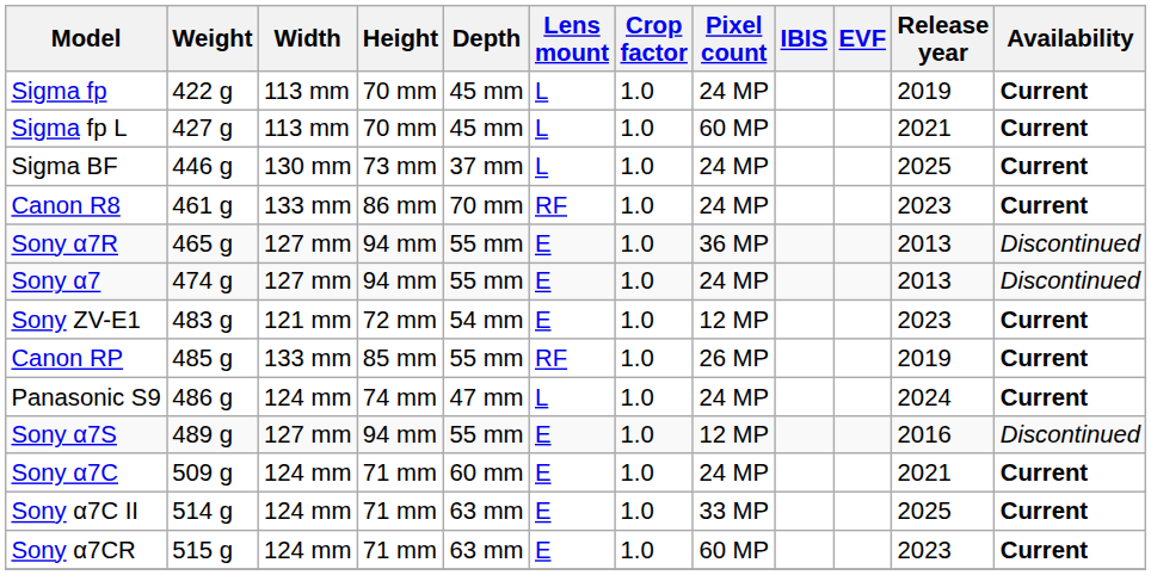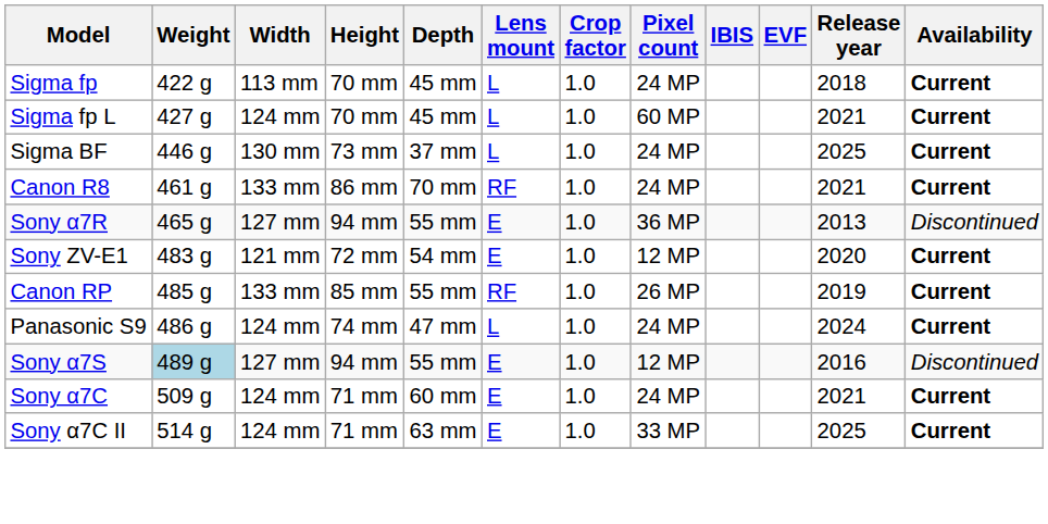 <table class="wikitable sortable col2right col3right col4right col5right col7right col8right" style="font-size:90%;white-space:nowrap">
 <tr>
 <th>Model</th>
 <th>Weight</th>
 <th>Width</th>
 <th>Height</th>
 <th>Depth</th>
 <th><a href='#'>Lens<br>mount</a></th>
 <th><a href='#'>Crop<br>factor</a></th>
 <th><a href='#'>Pixel<br>count</a></th>
 <th><a href='#'>IBIS</a></th>
 <th><a href='#'>EVF</a></th>
 <th class=unsortable>Release<br>year</th>
 <th class=unsortable>Availability</th>
 </tr>
 <tr style="background:white">
 <td><a href='#'>Sigma fp</a></td>
 <td>422 g</td>
 <td>113 mm</td>
 <td>70 mm</td>
 <td>45 mm</td>
 <td><a href='#'>L</a></td>
 <td>1.0</td>
 <td>24 MP</td>
 <td></td>
 <td></td>
-<td>2019</td>
+<td>2018</td>
 <td><strong>Current</strong></td>
 </tr>
 <tr style="background:white">
 <td><a href='#'>Sigma</a> fp L</td>
 <td>427 g</td>
-<td>113 mm</td>
+<td>124 mm</td>
 <td>70 mm</td>
 <td>45 mm</td>
 <td><a href='#'>L</a></td>
 <td>1.0</td>
 <td>60 MP</td>
 <td></td>
 <td></td>
 <td>2021</td>
 <td><strong>Current</strong></td>
 </tr>
 <tr style="background:white">
 <td>Sigma BF</td>
 <td>446 g</td>
 <td>130 mm</td>
 <td>73 mm</td>
 <td>37 mm</td>
 <td><a href='#'>L</a></td>
 <td>1.0</td>
 <td>24 MP</td>
 <td></td>
 <td></td>
 <td>2025</td>
 <td><strong>Current</strong></td>
 </tr>
 <tr style="background:white">
 <td><a href='#'>Canon R8</a></td>
 <td>461 g</td>
 <td>133 mm</td>
 <td>86 mm</td>
 <td>70 mm</td>
 <td><a href='#'>RF</a></td>
 <td>1.0</td>
 <td>24 MP</td>
 <td></td>
 <td></td>
-<td>2023</td>
+<td>2021</td>
 <td><strong>Current</strong></td>
 </tr>
 <tr>
 <td><a href='#'>Sony α7R</a></td>
 <td>465 g</td>
 <td>127 mm</td>
 <td>94 mm</td>
 <td>55 mm</td>
 <td><a href='#'>E</a></td>
 <td>1.0</td>
 <td>36 MP</td>
 <td></td>
 <td></td>
 <td>2013</td>
 <td><em>Discontinued</em></td>
 </tr>
-<tr>
-<td><a href='#'>Sony α7</a></td>
-<td>474 g</td>
-<td>127 mm</td>
-<td>94 mm</td>
-<td>55 mm</td>
-<td><a href='#'>E</a></td>
-<td>1.0</td>
-<td>24 MP</td>
-<td></td>
-<td></td>
-<td>2013</td>
-<td><em>Discontinued</em></td>
-</tr>
 <tr style="background:white">
 <td><a href='#'>Sony</a> ZV-E1</td>
 <td>483 g</td>
 <td>121 mm</td>
 <td>72 mm</td>
 <td>54 mm</td>
 <td><a href='#'>E</a></td>
 <td>1.0</td>
 <td>12 MP</td>
 <td></td>
 <td></td>
-<td>2023</td>
+<td>2020</td>
 <td><strong>Current</strong></td>
 </tr>
 <tr style="background:white">
 <td><a href='#'>Canon RP</a></td>
 <td>485 g</td>
 <td>133 mm</td>
 <td>85 mm</td>
 <td>55 mm</td>
 <td><a href='#'>RF</a></td>
 <td>1.0</td>
 <td>26 MP</td>
 <td></td>
 <td></td>
 <td>2019</td>
 <td><strong>Current</strong></td>
 </tr>
 <tr style="background:white">
 <td>Panasonic S9</td>
 <td>486 g</td>
 <td>124 mm</td>
 <td>74 mm</td>
 <td>47 mm</td>
 <td><a href='#'>L</a></td>
 <td>1.0</td>
 <td>24 MP</td>
 <td></td>
 <td></td>
 <td>2024</td>
 <td><strong>Current</strong></td>
 </tr>
 <tr>
 <td><a href='#'>Sony α7S</a></td>
-<td>489 g</td>
+<td style="background: lightblue;">489 g</td>
 <td>127 mm</td>
 <td>94 mm</td>
 <td>55 mm</td>
 <td><a href='#'>E</a></td>
 <td>1.0</td>
 <td>12 MP</td>
 <td></td>
 <td></td>
 <td>2016</td>
 <td><em>Discontinued</em></td>
 </tr>
 <tr style="background:white">
 <td><a href='#'>Sony α7C</a></td>
 <td>509 g</td>
 <td>124 mm</td>
 <td>71 mm</td>
 <td>60 mm</td>
 <td><a href='#'>E</a></td>
 <td>1.0</td>
 <td>24 MP</td>
 <td></td>
 <td></td>
 <td>2021</td>
 <td><strong>Current</strong></td>
 </tr>
 <tr style="background:white">
 <td><a href='#'>Sony</a> α7C II</td>
 <td>514 g</td>
 <td>124 mm</td>
 <td>71 mm</td>
 <td>63 mm</td>
 <td><a href='#'>E</a></td>
 <td>1.0</td>
 <td>33 MP</td>
 <td></td>
 <td></td>
 <td>2025</td>
 <td><strong>Current</strong></td>
 </tr>
-<tr style="background:white">
-<td><a href='#'>Sony</a> α7CR</td>
-<td>515 g</td>
-<td>124 mm</td>
-<td>71 mm</td>
-<td>63 mm</td>
-<td><a href='#'>E</a></td>
-<td>1.0</td>
-<td>60 MP</td>
-<td></td>
-<td></td>
-<td>2023</td>
-<td><strong>Current</strong></td>
-</tr>
 <tr>
 </tr>
 </table>
